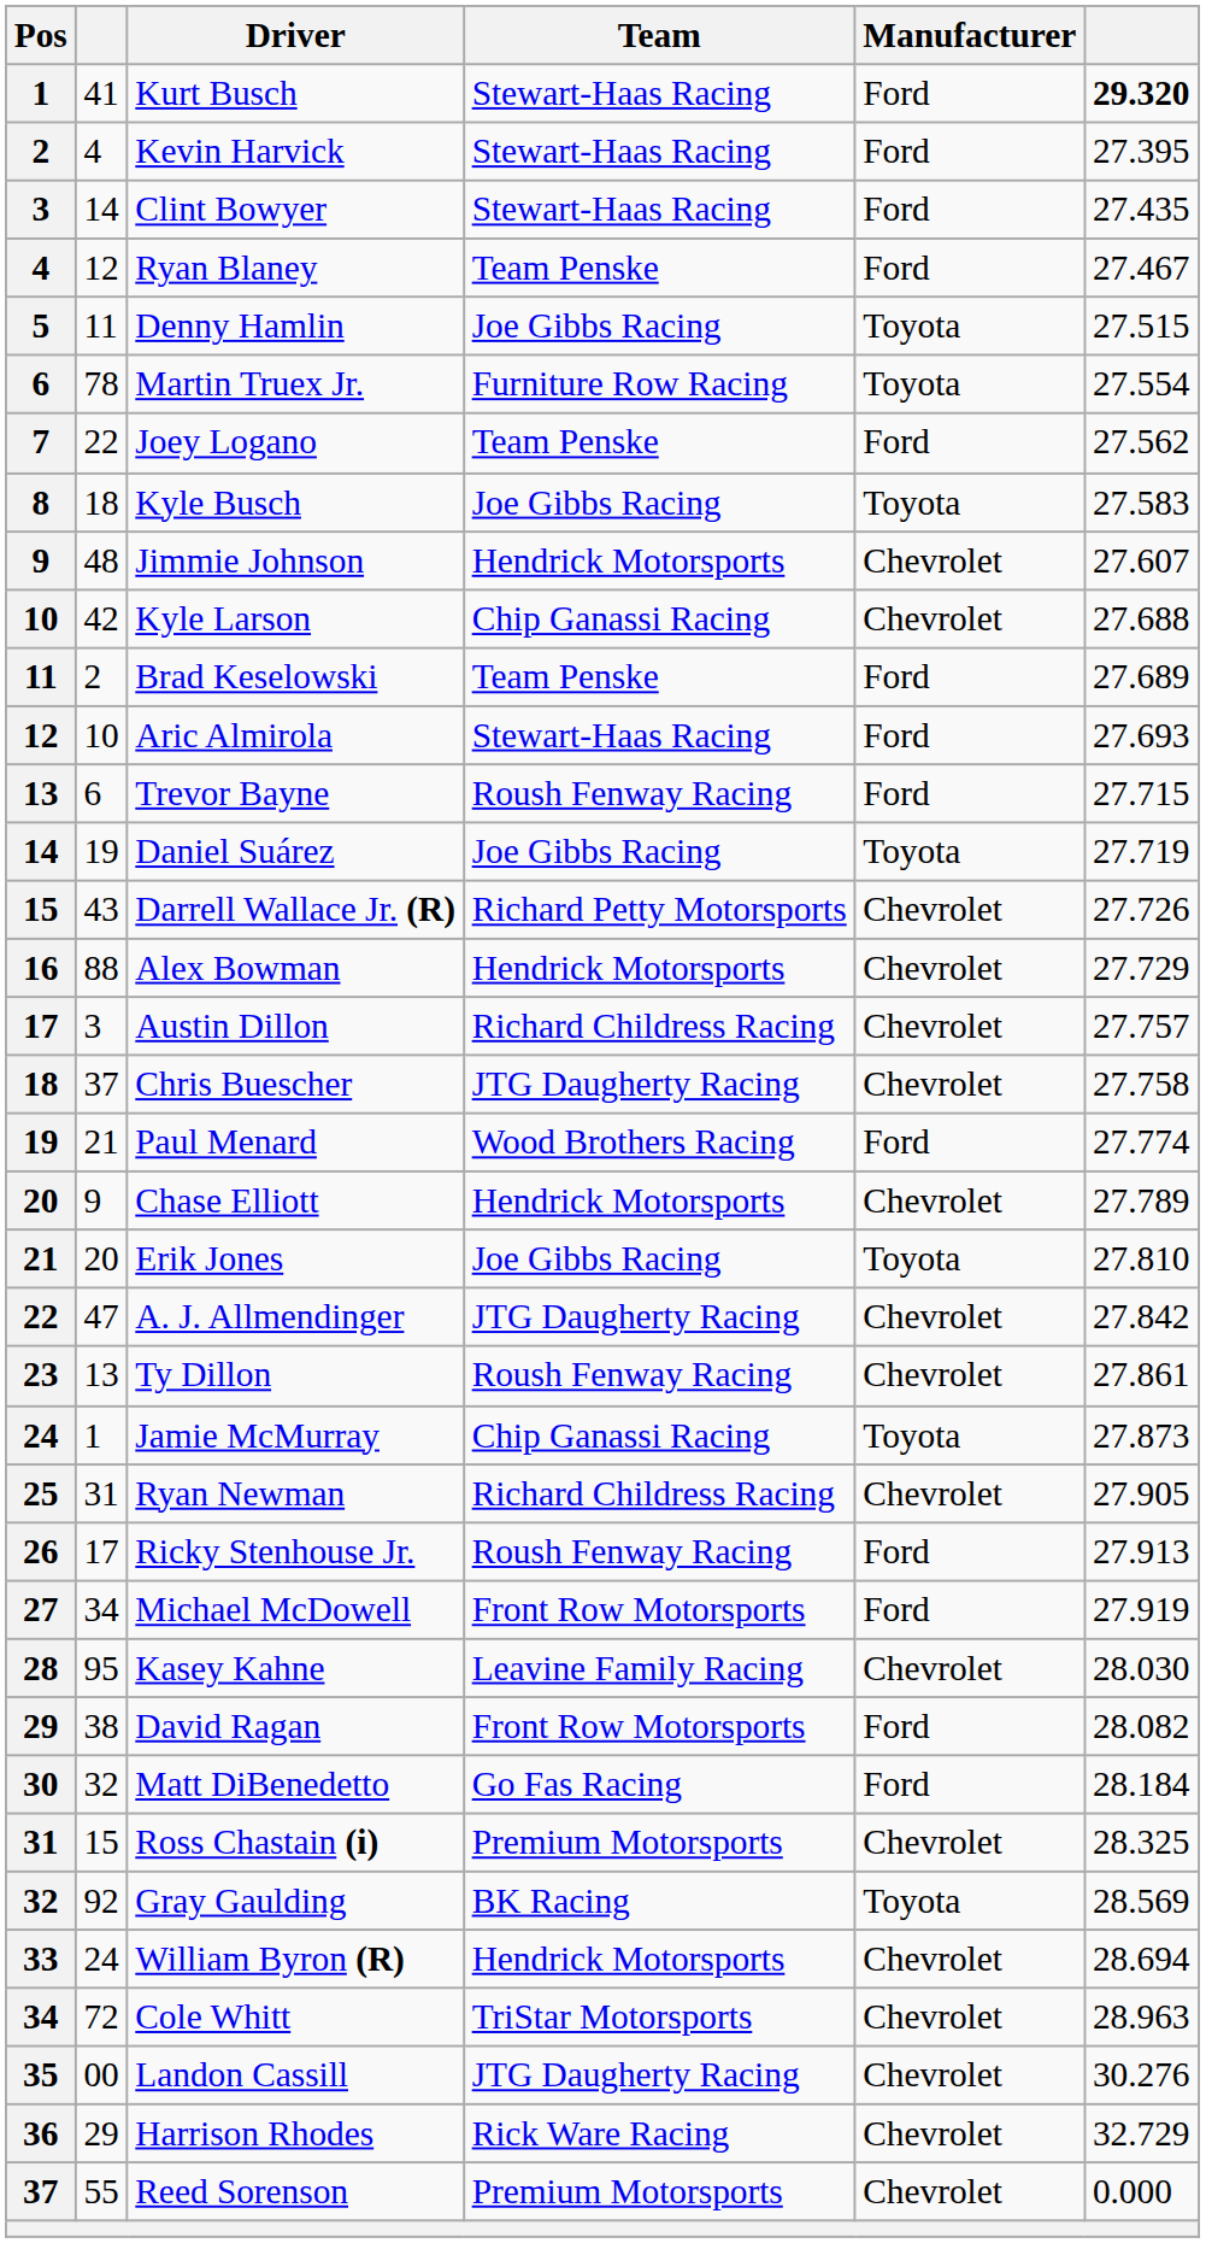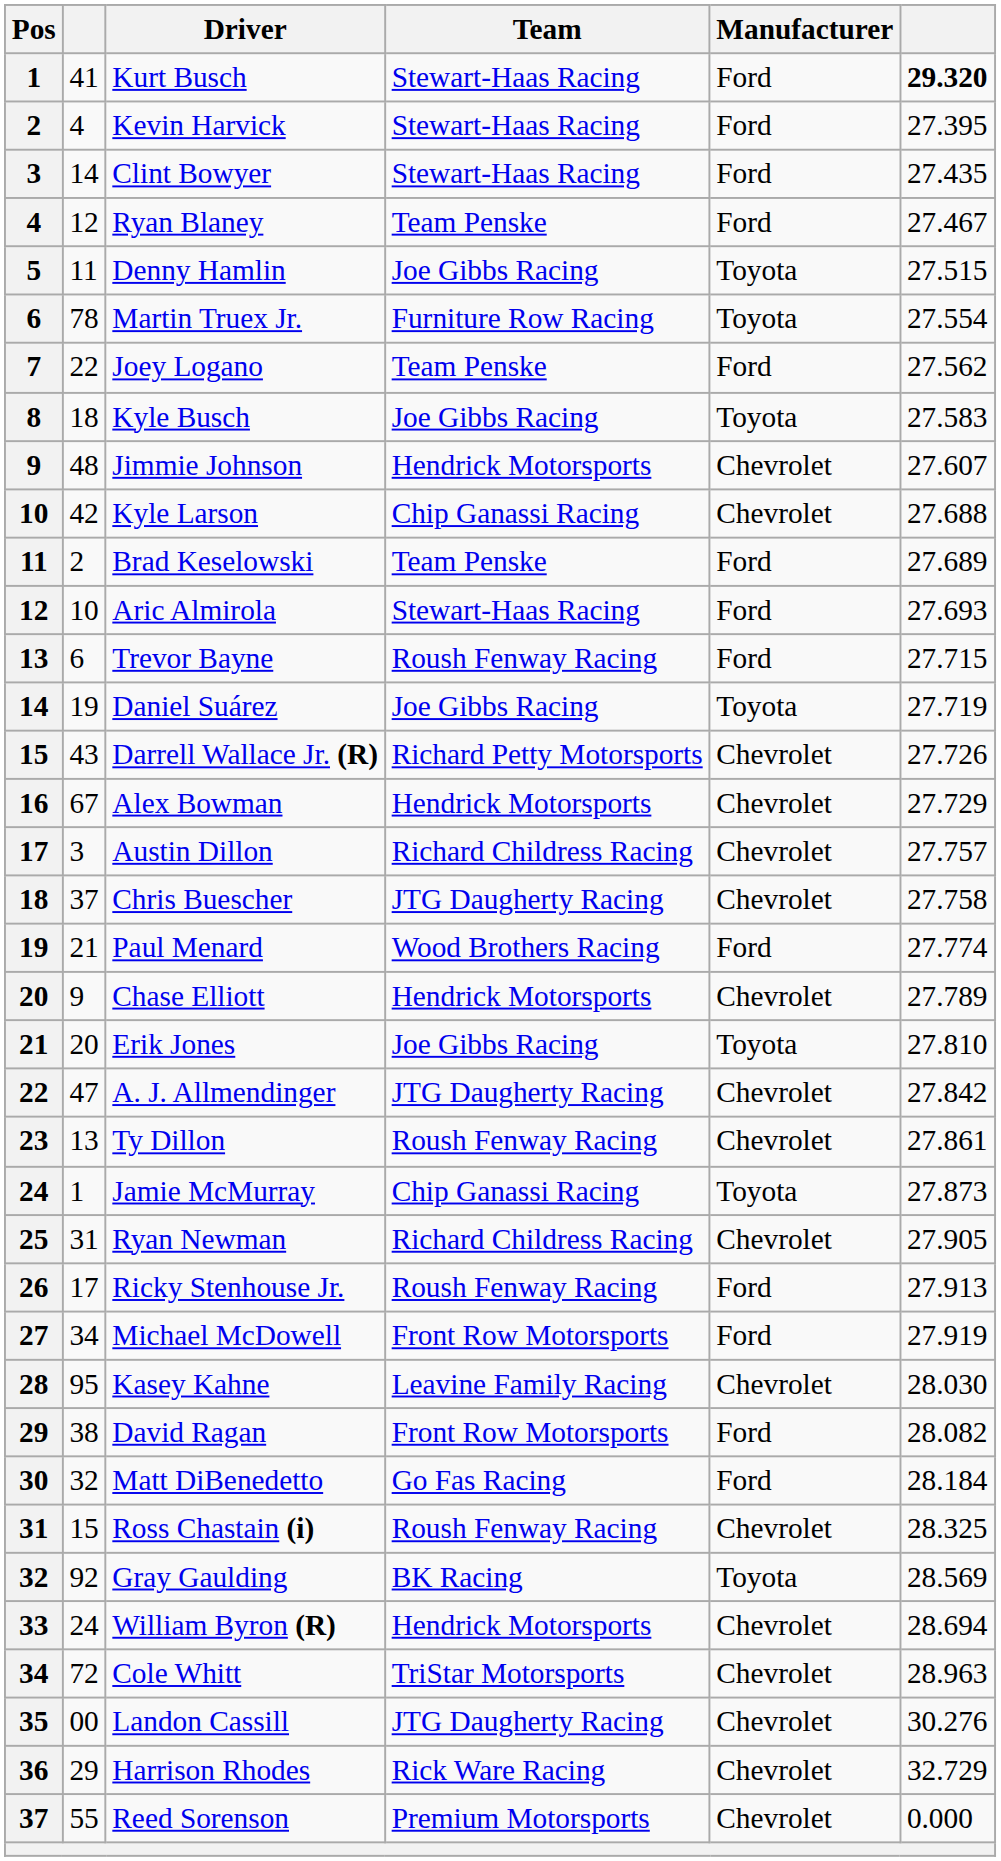 <table class="wikitable" style="font-size:95%">
 <tr>
 <th>Pos</th>
 <th></th>
 <th>Driver</th>
 <th>Team</th>
 <th>Manufacturer</th>
 <th></th>
 </tr>
 <tr>
 <th>1</th>
 <td>41</td>
 <td><a href='#'>Kurt Busch</a></td>
 <td><a href='#'>Stewart-Haas Racing</a></td>
 <td>Ford</td>
 <td><strong>29.320</strong></td>
 </tr>
 <tr>
 <th>2</th>
 <td>4</td>
 <td><a href='#'>Kevin Harvick</a></td>
 <td><a href='#'>Stewart-Haas Racing</a></td>
 <td>Ford</td>
 <td>27.395</td>
 </tr>
 <tr>
 <th>3</th>
 <td>14</td>
 <td><a href='#'>Clint Bowyer</a></td>
 <td><a href='#'>Stewart-Haas Racing</a></td>
 <td>Ford</td>
 <td>27.435</td>
 </tr>
 <tr>
 <th>4</th>
 <td>12</td>
 <td><a href='#'>Ryan Blaney</a></td>
 <td><a href='#'>Team Penske</a></td>
 <td>Ford</td>
 <td>27.467</td>
 </tr>
 <tr>
 <th>5</th>
 <td>11</td>
 <td><a href='#'>Denny Hamlin</a></td>
 <td><a href='#'>Joe Gibbs Racing</a></td>
 <td>Toyota</td>
 <td>27.515</td>
 </tr>
 <tr>
 <th>6</th>
 <td>78</td>
 <td><a href='#'>Martin Truex Jr.</a></td>
 <td><a href='#'>Furniture Row Racing</a></td>
 <td>Toyota</td>
 <td>27.554</td>
 </tr>
 <tr>
 <th>7</th>
 <td>22</td>
 <td><a href='#'>Joey Logano</a></td>
 <td><a href='#'>Team Penske</a></td>
 <td>Ford</td>
 <td>27.562</td>
 </tr>
 <tr>
 <th>8</th>
 <td>18</td>
 <td><a href='#'>Kyle Busch</a></td>
 <td><a href='#'>Joe Gibbs Racing</a></td>
 <td>Toyota</td>
 <td>27.583</td>
 </tr>
 <tr>
 <th>9</th>
 <td>48</td>
 <td><a href='#'>Jimmie Johnson</a></td>
 <td><a href='#'>Hendrick Motorsports</a></td>
 <td>Chevrolet</td>
 <td>27.607</td>
 </tr>
 <tr>
 <th>10</th>
 <td>42</td>
 <td><a href='#'>Kyle Larson</a></td>
 <td><a href='#'>Chip Ganassi Racing</a></td>
 <td>Chevrolet</td>
 <td>27.688</td>
 </tr>
 <tr>
 <th>11</th>
 <td>2</td>
 <td><a href='#'>Brad Keselowski</a></td>
 <td><a href='#'>Team Penske</a></td>
 <td>Ford</td>
 <td>27.689</td>
 </tr>
 <tr>
 <th>12</th>
 <td>10</td>
 <td><a href='#'>Aric Almirola</a></td>
 <td><a href='#'>Stewart-Haas Racing</a></td>
 <td>Ford</td>
 <td>27.693</td>
 </tr>
 <tr>
 <th>13</th>
 <td>6</td>
 <td><a href='#'>Trevor Bayne</a></td>
 <td><a href='#'>Roush Fenway Racing</a></td>
 <td>Ford</td>
 <td>27.715</td>
 </tr>
 <tr>
 <th>14</th>
 <td>19</td>
 <td><a href='#'>Daniel Suárez</a></td>
 <td><a href='#'>Joe Gibbs Racing</a></td>
 <td>Toyota</td>
 <td>27.719</td>
 </tr>
 <tr>
 <th>15</th>
 <td>43</td>
 <td><a href='#'>Darrell Wallace Jr.</a> <strong>(R)</strong></td>
 <td><a href='#'>Richard Petty Motorsports</a></td>
 <td>Chevrolet</td>
 <td>27.726</td>
 </tr>
 <tr>
 <th>16</th>
-<td>88</td>
+<td>67</td>
 <td><a href='#'>Alex Bowman</a></td>
 <td><a href='#'>Hendrick Motorsports</a></td>
 <td>Chevrolet</td>
 <td>27.729</td>
 </tr>
 <tr>
 <th>17</th>
 <td>3</td>
 <td><a href='#'>Austin Dillon</a></td>
 <td><a href='#'>Richard Childress Racing</a></td>
 <td>Chevrolet</td>
 <td>27.757</td>
 </tr>
 <tr>
 <th>18</th>
 <td>37</td>
 <td><a href='#'>Chris Buescher</a></td>
 <td><a href='#'>JTG Daugherty Racing</a></td>
 <td>Chevrolet</td>
 <td>27.758</td>
 </tr>
 <tr>
 <th>19</th>
 <td>21</td>
 <td><a href='#'>Paul Menard</a></td>
 <td><a href='#'>Wood Brothers Racing</a></td>
 <td>Ford</td>
 <td>27.774</td>
 </tr>
 <tr>
 <th>20</th>
 <td>9</td>
 <td><a href='#'>Chase Elliott</a></td>
 <td><a href='#'>Hendrick Motorsports</a></td>
 <td>Chevrolet</td>
 <td>27.789</td>
 </tr>
 <tr>
 <th>21</th>
 <td>20</td>
 <td><a href='#'>Erik Jones</a></td>
 <td><a href='#'>Joe Gibbs Racing</a></td>
 <td>Toyota</td>
 <td>27.810</td>
 </tr>
 <tr>
 <th>22</th>
 <td>47</td>
 <td><a href='#'>A. J. Allmendinger</a></td>
 <td><a href='#'>JTG Daugherty Racing</a></td>
 <td>Chevrolet</td>
 <td>27.842</td>
 </tr>
 <tr>
 <th>23</th>
 <td>13</td>
 <td><a href='#'>Ty Dillon</a></td>
 <td><a href='#'>Roush Fenway Racing</a></td>
 <td>Chevrolet</td>
 <td>27.861</td>
 </tr>
 <tr>
 <th>24</th>
 <td>1</td>
 <td><a href='#'>Jamie McMurray</a></td>
 <td><a href='#'>Chip Ganassi Racing</a></td>
 <td>Toyota</td>
 <td>27.873</td>
 </tr>
 <tr>
 <th>25</th>
 <td>31</td>
 <td><a href='#'>Ryan Newman</a></td>
 <td><a href='#'>Richard Childress Racing</a></td>
 <td>Chevrolet</td>
 <td>27.905</td>
 </tr>
 <tr>
 <th>26</th>
 <td>17</td>
 <td><a href='#'>Ricky Stenhouse Jr.</a></td>
 <td><a href='#'>Roush Fenway Racing</a></td>
 <td>Ford</td>
 <td>27.913</td>
 </tr>
 <tr>
 <th>27</th>
 <td>34</td>
 <td><a href='#'>Michael McDowell</a></td>
 <td><a href='#'>Front Row Motorsports</a></td>
 <td>Ford</td>
 <td>27.919</td>
 </tr>
 <tr>
 <th>28</th>
 <td>95</td>
 <td><a href='#'>Kasey Kahne</a></td>
 <td><a href='#'>Leavine Family Racing</a></td>
 <td>Chevrolet</td>
 <td>28.030</td>
 </tr>
 <tr>
 <th>29</th>
 <td>38</td>
 <td><a href='#'>David Ragan</a></td>
 <td><a href='#'>Front Row Motorsports</a></td>
 <td>Ford</td>
 <td>28.082</td>
 </tr>
 <tr>
 <th>30</th>
 <td>32</td>
 <td><a href='#'>Matt DiBenedetto</a></td>
 <td><a href='#'>Go Fas Racing</a></td>
 <td>Ford</td>
 <td>28.184</td>
 </tr>
 <tr>
 <th>31</th>
 <td>15</td>
 <td><a href='#'>Ross Chastain</a> <strong>(i)</strong></td>
-<td><a href='#'>Premium Motorsports</a></td>
+<td><a href='#'>Roush Fenway Racing</a></td>
 <td>Chevrolet</td>
 <td>28.325</td>
 </tr>
 <tr>
 <th>32</th>
 <td>92</td>
 <td><a href='#'>Gray Gaulding</a></td>
 <td><a href='#'>BK Racing</a></td>
 <td>Toyota</td>
 <td>28.569</td>
 </tr>
 <tr>
 <th>33</th>
 <td>24</td>
 <td><a href='#'>William Byron</a> <strong>(R)</strong></td>
 <td><a href='#'>Hendrick Motorsports</a></td>
 <td>Chevrolet</td>
 <td>28.694</td>
 </tr>
 <tr>
 <th>34</th>
 <td>72</td>
 <td><a href='#'>Cole Whitt</a></td>
 <td><a href='#'>TriStar Motorsports</a></td>
 <td>Chevrolet</td>
 <td>28.963</td>
 </tr>
 <tr>
 <th>35</th>
 <td>00</td>
 <td><a href='#'>Landon Cassill</a></td>
 <td><a href='#'>JTG Daugherty Racing</a></td>
 <td>Chevrolet</td>
 <td>30.276</td>
 </tr>
 <tr>
 <th>36</th>
 <td>29</td>
 <td><a href='#'>Harrison Rhodes</a></td>
 <td><a href='#'>Rick Ware Racing</a></td>
 <td>Chevrolet</td>
 <td>32.729</td>
 </tr>
 <tr>
 <th>37</th>
 <td>55</td>
 <td><a href='#'>Reed Sorenson</a></td>
 <td><a href='#'>Premium Motorsports</a></td>
 <td>Chevrolet</td>
 <td>0.000</td>
 </tr>
 <tr>
 <th colspan="8"></th>
 </tr>
 </table>
